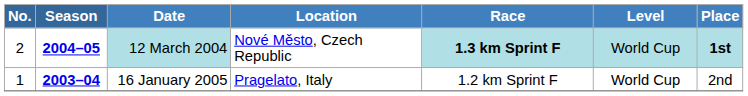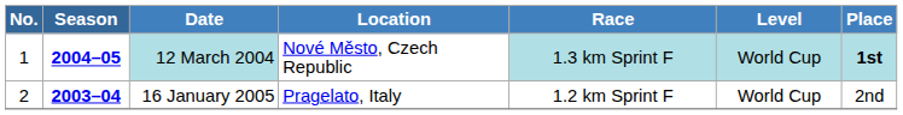 <table class="wikitable sortable" style="font-size:95%; text-align:center; border:grey solid 1px; border-collapse:collapse; background:#ffffff;">
 <tr style="background:#efefef;">
 <th style="background-color:#369; color:white;">No.</th>
 <th style="background-color:#369; color:white;">Season</th>
 <th style="background-color:#4180be; color:white; width:120px;">Date</th>
 <th style="background-color:#4180be; color:white; width:190px;">Location</th>
 <th style="background-color:#4180be; color:white; width:170px;">Race</th>
 <th style="background-color:#4180be; color:white; width:100px;">Level</th>
 <th style="background-color:#4180be; color:white;">Place</th>
 </tr>
 <tr>
-<td align=center>2</td>
+<td align=center>1</td>
 <td rowspan=1 align=center><strong> <a href='#'>2004–05</a> </strong></td>
 <td bgcolor="#BOEOE6" align=right>12 March 2004</td>
 <td align=left>  <a href='#'>Nové Město</a>, Czech Republic</td>
-<td bgcolor="#BOEOE6"><strong>1.3 km Sprint F</strong></td>
+<td bgcolor="#BOEOE6">1.3 km Sprint F</td>
 <td bgcolor="#BOEOE6">World Cup</td>
 <td bgcolor="#BOEOE6"><strong>1st</strong></td>
 </tr>
 <tr>
-<td align=center>1</td>
+<td align=center>2</td>
 <td rowspan=1 align=center><strong><a href='#'>2003–04</a></strong></td>
 <td align=right>16 January 2005</td>
 <td align=left> <a href='#'>Pragelato</a>, Italy</td>
 <td>1.2 km Sprint F</td>
 <td>World Cup</td>
 <td>2nd</td>
 </tr>
 <tr>
 </tr>
 </table>
